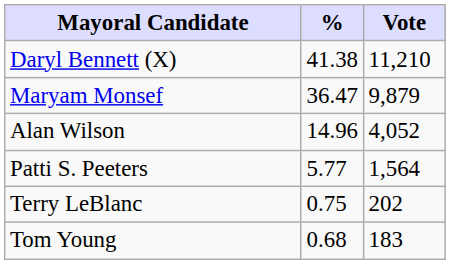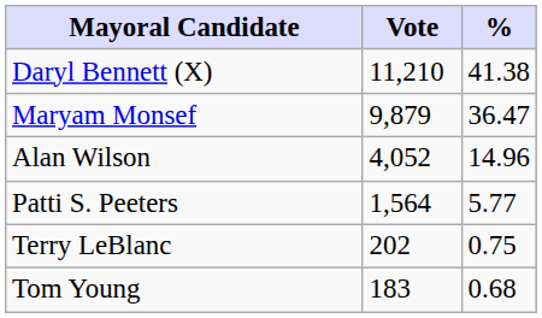 <table class="wikitable">
 <tr>
 <th style="background:#ddf; width:200px;">Mayoral Candidate</th>
+<th style="background:#ddf; width:50px;">Vote</th>
 <th style="background:#ddf; width:30px;">%</th>
-<th style="background:#ddf; width:50px;">Vote</th>
 </tr>
 <tr>
 <td><a href='#'>Daryl Bennett</a> (X)</td>
+<td>11,210</td>
 <td>41.38</td>
-<td>11,210</td>
 </tr>
 <tr>
 <td><a href='#'>Maryam Monsef</a></td>
+<td>9,879</td>
 <td>36.47</td>
-<td>9,879</td>
 </tr>
 <tr>
 <td>Alan Wilson</td>
+<td>4,052</td>
 <td>14.96</td>
-<td>4,052</td>
 </tr>
 <tr>
 <td>Patti S. Peeters</td>
+<td>1,564</td>
 <td>5.77</td>
-<td>1,564</td>
 </tr>
 <tr>
 <td>Terry LeBlanc</td>
+<td>202</td>
 <td>0.75</td>
-<td>202</td>
 </tr>
 <tr>
 <td>Tom Young</td>
+<td>183</td>
 <td>0.68</td>
-<td>183</td>
 </tr>
 </table>
